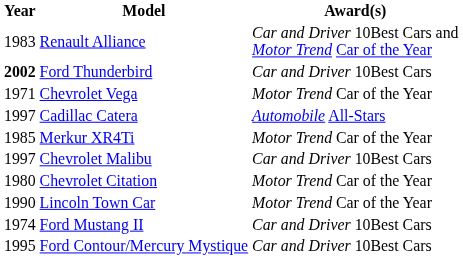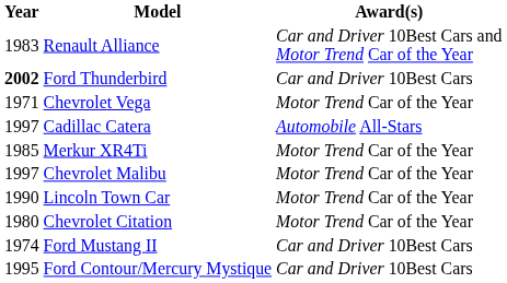 <table>
 <tr>
 <th>Year</th>
 <th>Model</th>
 <th>Award(s)</th>
 </tr>
 <tr>
 <td>1983</td>
 <td><a href='#'>Renault Alliance</a></td>
 <td><em>Car and Driver</em> 10Best Cars and<br><em><a href='#'>Motor Trend</a></em> <a href='#'>Car of the Year</a></td>
 </tr>
 <tr>
 <td><strong>2002</strong></td>
 <td><a href='#'>Ford Thunderbird</a></td>
 <td><em>Car and Driver</em> 10Best Cars</td>
 </tr>
 <tr>
 <td>1971</td>
 <td><a href='#'>Chevrolet Vega</a></td>
 <td><em>Motor Trend</em> Car of the Year</td>
 </tr>
 <tr>
 <td>1997</td>
 <td><a href='#'>Cadillac Catera</a></td>
 <td><em><a href='#'>Automobile</a></em> <a href='#'>All-Stars</a></td>
 </tr>
 <tr>
 <td>1985</td>
 <td><a href='#'>Merkur XR4Ti</a></td>
 <td><em>Motor Trend</em> Car of the Year</td>
 </tr>
 <tr>
 <td>1997</td>
 <td><a href='#'>Chevrolet Malibu</a></td>
-<td><em>Car and Driver</em> 10Best Cars</td>
-</tr>
-<tr>
-<td>1980</td>
-<td><a href='#'>Chevrolet Citation</a></td>
 <td><em>Motor Trend</em> Car of the Year</td>
 </tr>
 <tr>
 <td>1990</td>
 <td><a href='#'>Lincoln Town Car</a></td>
+<td><em>Motor Trend</em> Car of the Year</td>
+</tr>
+<tr>
+<td>1980</td>
+<td><a href='#'>Chevrolet Citation</a></td>
 <td><em>Motor Trend</em> Car of the Year</td>
 </tr>
 <tr>
 <td>1974</td>
 <td><a href='#'>Ford Mustang II</a></td>
 <td><em>Car and Driver</em> 10Best Cars</td>
 </tr>
 <tr>
 <td>1995</td>
 <td><a href='#'>Ford Contour/Mercury Mystique</a></td>
 <td><em>Car and Driver</em> 10Best Cars</td>
 </tr>
 </table>
